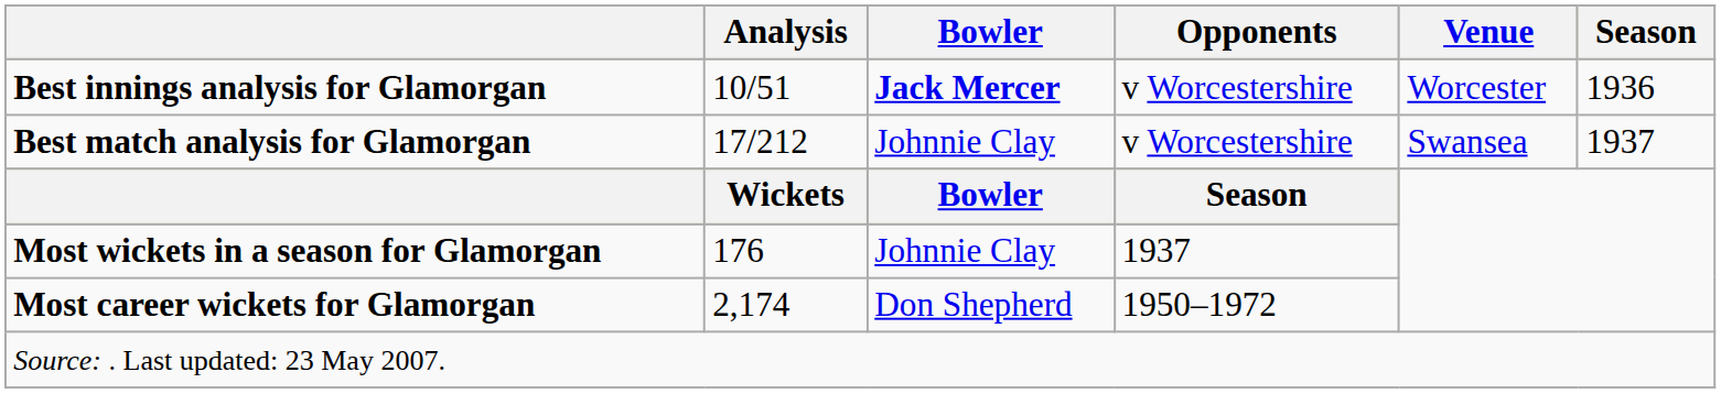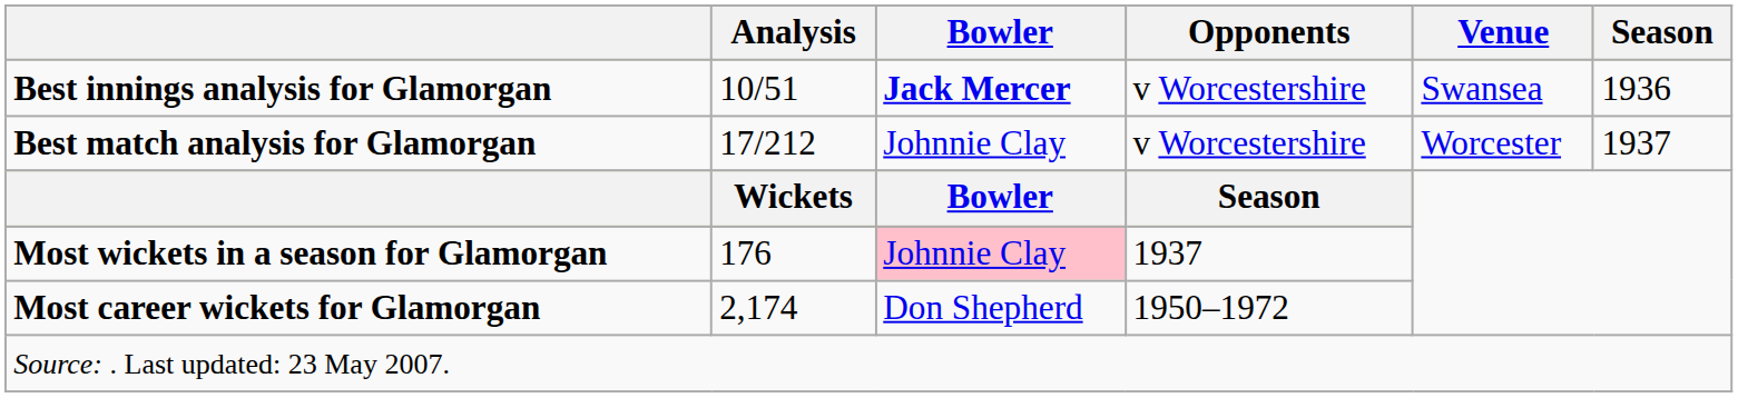 <table class="wikitable" width=90%>
 <tr bgcolor=#bdb76b>
 <th></th>
 <th>Analysis</th>
 <th><a href='#'>Bowler</a></th>
 <th>Opponents</th>
 <th><a href='#'>Venue</a></th>
 <th>Season</th>
 </tr>
 <tr>
 <td><strong>Best innings analysis for Glamorgan</strong></td>
 <td>10/51</td>
 <td><strong> <a href='#'>Jack Mercer</a></strong></td>
 <td>v <a href='#'>Worcestershire</a></td>
-<td><a href='#'>Worcester</a></td>
+<td><a href='#'>Swansea</a></td>
 <td>1936</td>
 </tr>
 <tr>
 <td><strong>Best match analysis for Glamorgan</strong></td>
 <td>17/212</td>
 <td> <a href='#'>Johnnie Clay</a></td>
 <td>v <a href='#'>Worcestershire</a></td>
-<td><a href='#'>Swansea</a></td>
+<td><a href='#'>Worcester</a></td>
 <td>1937</td>
 </tr>
 <tr bgcolor=#bdb76b>
 <th></th>
 <th>Wickets</th>
 <th><a href='#'>Bowler</a></th>
 <th>Season</th>
 </tr>
 <tr>
 <td><strong>Most wickets in a season for Glamorgan</strong></td>
 <td>176</td>
-<td> <a href='#'>Johnnie Clay</a></td>
+<td style="background: pink;"> <a href='#'>Johnnie Clay</a></td>
 <td>1937</td>
 </tr>
 <tr>
 <td><strong>Most career wickets for Glamorgan</strong></td>
 <td>2,174</td>
 <td> <a href='#'>Don Shepherd</a></td>
 <td>1950–1972</td>
 </tr>
 <tr>
 <td colspan=6><small><em>Source: </em>. Last updated: 23 May 2007.</small></td>
 </tr>
 </table>
